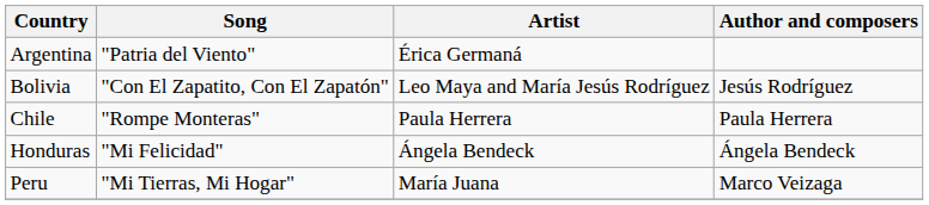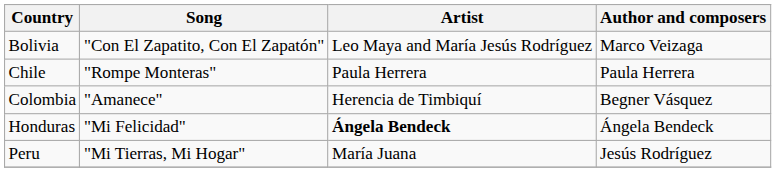 <table class="wikitable">
 <tr>
 <th>Country</th>
 <th>Song</th>
 <th>Artist</th>
 <th>Author and composers</th>
 </tr>
 <tr>
-<td> Argentina</td>
-<td>"Patria del Viento"</td>
-<td>Érica Germaná</td>
-<td></td>
-</tr>
-<tr>
 <td> Bolivia</td>
 <td>"Con El Zapatito, Con El Zapatón"</td>
 <td>Leo Maya and María Jesús Rodríguez</td>
-<td>Jesús Rodríguez</td>
+<td>Marco Veizaga</td>
 </tr>
 <tr>
 <td> Chile</td>
 <td>"Rompe Monteras"</td>
 <td>Paula Herrera</td>
 <td>Paula Herrera</td>
 </tr>
 <tr>
+<td> Colombia</td>
+<td>"Amanece"</td>
+<td>Herencia de Timbiquí</td>
+<td>Begner Vásquez</td>
+</tr>
+<tr>
 <td> Honduras</td>
 <td>"Mi Felicidad"</td>
-<td>Ángela Bendeck</td>
+<td><strong>Ángela Bendeck</strong></td>
 <td>Ángela Bendeck</td>
 </tr>
 <tr>
 <td> Peru</td>
 <td>"Mi Tierras, Mi Hogar"</td>
 <td>María Juana</td>
-<td>Marco Veizaga</td>
+<td>Jesús Rodríguez</td>
 </tr>
 <tr>
 </tr>
 </table>
